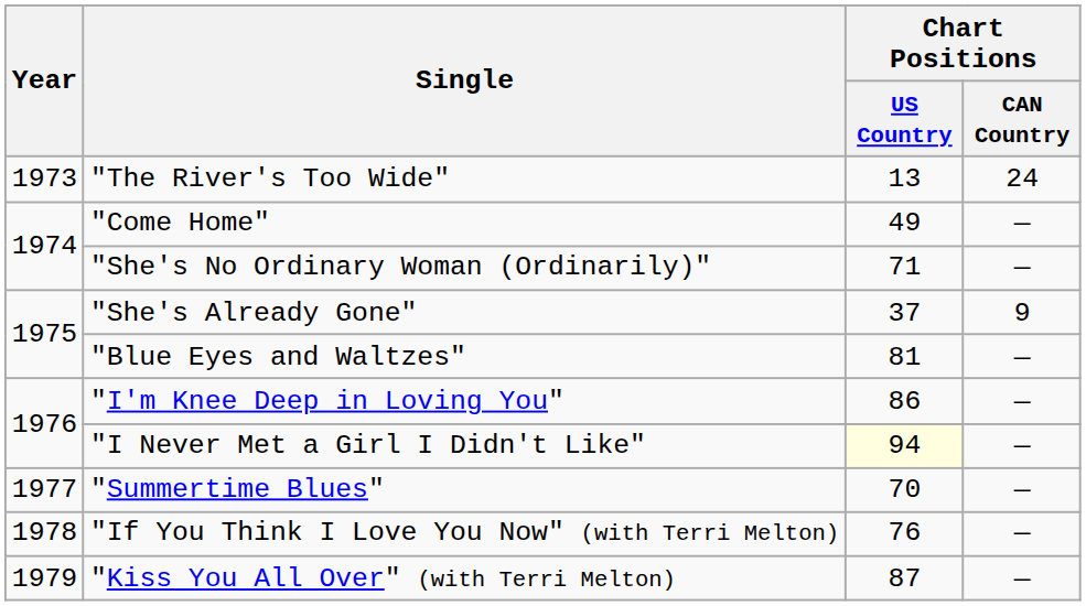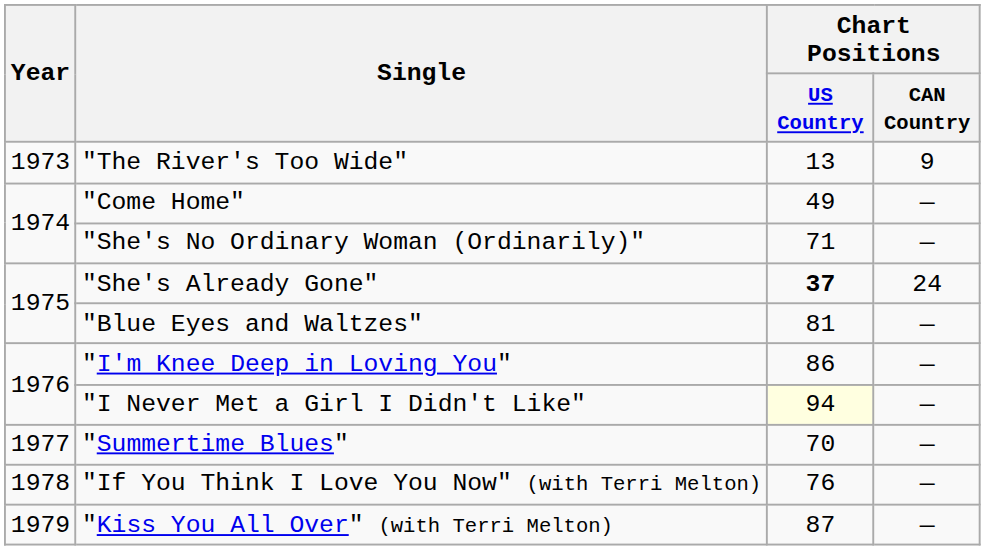 <table class="wikitable">
 <tr>
 <th rowspan="2">Year</th>
 <th rowspan="2">Single</th>
 <th colspan="2">Chart Positions</th>
 </tr>
 <tr>
 <th width="50"><small><a href='#'>US Country</a></small></th>
 <th width="50"><small>CAN Country</small></th>
 </tr>
 <tr>
 <td>1973</td>
 <td>"The River's Too Wide"</td>
 <td align=center>13</td>
-<td align=center>24</td>
+<td align=center>9</td>
 </tr>
 <tr>
 <td rowspan=2>1974</td>
 <td>"Come Home"</td>
 <td align=center>49</td>
 <td align=center>—</td>
 </tr>
 <tr>
 <td>"She's No Ordinary Woman (Ordinarily)"</td>
 <td align=center>71</td>
 <td align=center>—</td>
 </tr>
 <tr>
 <td rowspan=2>1975</td>
 <td>"She's Already Gone"</td>
-<td align=center>37</td>
-<td align=center>9</td>
+<td align=center><strong>37</strong></td>
+<td align=center>24</td>
 </tr>
 <tr>
 <td>"Blue Eyes and Waltzes"</td>
 <td align=center>81</td>
 <td align=center>—</td>
 </tr>
 <tr>
 <td rowspan=2>1976</td>
 <td>"<a href='#'>I'm Knee Deep in Loving You</a>"</td>
 <td align=center>86</td>
 <td align=center>—</td>
 </tr>
 <tr>
 <td>"I Never Met a Girl I Didn't Like"</td>
 <td align=center style="background: lightyellow;">94</td>
 <td align=center>—</td>
 </tr>
 <tr>
 <td>1977</td>
 <td>"<a href='#'>Summertime Blues</a>"</td>
 <td align=center>70</td>
 <td align=center>—</td>
 </tr>
 <tr>
 <td>1978</td>
 <td>"If You Think I Love You Now" <small>(with Terri Melton)</small></td>
 <td align=center>76</td>
 <td align=center>—</td>
 </tr>
 <tr>
 <td>1979</td>
 <td>"<a href='#'>Kiss You All Over</a>" <small>(with Terri Melton)</small></td>
 <td align=center>87</td>
 <td align=center>—</td>
 </tr>
 </table>
